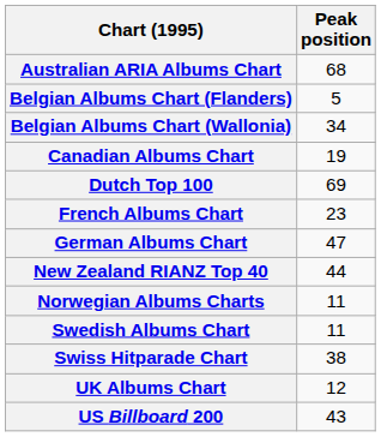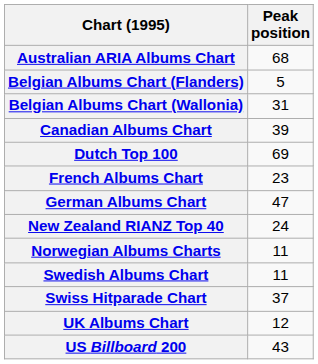 <table class="wikitable plainrowheaders sortable">
 <tr>
 <th>Chart (1995)</th>
 <th>Peak<br>position</th>
 </tr>
 <tr>
 <th scope="row"><a href='#'>Australian ARIA Albums Chart</a></th>
 <td style="text-align:center;">68</td>
 </tr>
 <tr>
 <th scope="row"><a href='#'>Belgian Albums Chart (Flanders)</a></th>
 <td style="text-align:center;">5</td>
 </tr>
 <tr>
 <th scope="row"><a href='#'>Belgian Albums Chart (Wallonia)</a></th>
-<td style="text-align:center;">34</td>
+<td style="text-align:center;">31</td>
 </tr>
 <tr>
 <th scope="row"><a href='#'>Canadian Albums Chart</a></th>
-<td style="text-align:center;">19</td>
+<td style="text-align:center;">39</td>
 </tr>
 <tr>
 <th scope="row"><a href='#'>Dutch Top 100</a></th>
 <td style="text-align:center;">69</td>
 </tr>
 <tr>
 <th scope="row"><a href='#'>French Albums Chart</a></th>
 <td style="text-align:center;">23</td>
 </tr>
 <tr>
 <th scope="row"><a href='#'>German Albums Chart</a></th>
 <td style="text-align:center;">47</td>
 </tr>
 <tr>
 <th scope="row"><a href='#'>New Zealand RIANZ Top 40</a></th>
-<td style="text-align:center;">44</td>
+<td style="text-align:center;">24</td>
 </tr>
 <tr>
 <th scope="row"><a href='#'>Norwegian Albums Charts</a></th>
 <td style="text-align:center;">11</td>
 </tr>
 <tr>
 <th scope="row"><a href='#'>Swedish Albums Chart</a></th>
 <td style="text-align:center;">11</td>
 </tr>
 <tr>
 <th scope="row"><a href='#'>Swiss Hitparade Chart</a></th>
-<td style="text-align:center;">38</td>
+<td style="text-align:center;">37</td>
 </tr>
 <tr>
 <th scope="row"><a href='#'>UK Albums Chart</a></th>
 <td style="text-align:center;">12</td>
 </tr>
 <tr>
 <th scope="row"><a href='#'>US <em>Billboard</em> 200</a></th>
 <td style="text-align:center;">43</td>
 </tr>
 </table>
